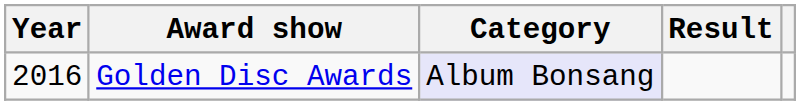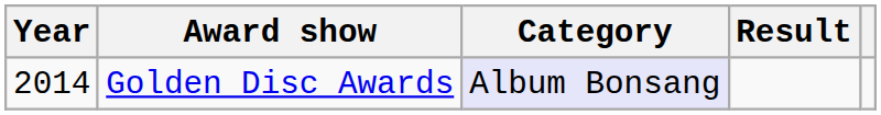 <table class="wikitable" style="text-align:center;">
 <tr>
 <th>Year</th>
 <th>Award show</th>
 <th>Category</th>
 <th>Result</th>
 <th></th>
 </tr>
 <tr>
-<td>2016</td>
+<td>2014</td>
 <td><a href='#'>Golden Disc Awards</a></td>
 <td style="background: lavender;">Album Bonsang</td>
 <td></td>
 <td></td>
 </tr>
 </table>
